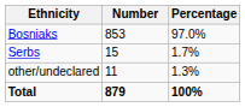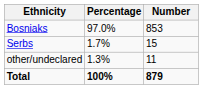 <table class="wikitable">
 <tr>
 <th width="100px">Ethnicity</th>
+<th width="80px">Percentage</th>
 <th width="80px">Number</th>
-<th width="80px">Percentage</th>
 </tr>
 <tr>
 <td><a href='#'>Bosniaks</a></td>
+<td>97.0%</td>
 <td>853</td>
-<td>97.0%</td>
 </tr>
 <tr>
 <td><a href='#'>Serbs</a></td>
+<td>1.7%</td>
 <td>15</td>
-<td>1.7%</td>
 </tr>
 <tr>
 <td>other/undeclared</td>
+<td>1.3%</td>
 <td>11</td>
-<td>1.3%</td>
 </tr>
 <tr>
 <td><strong>Total</strong></td>
+<td><strong>100%</strong></td>
 <td><strong>879</strong></td>
-<td><strong>100%</strong></td>
 </tr>
 </table>
